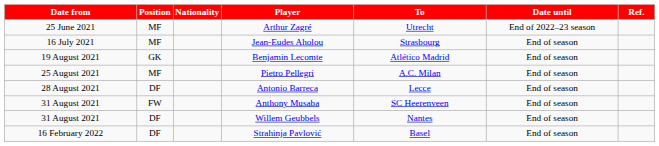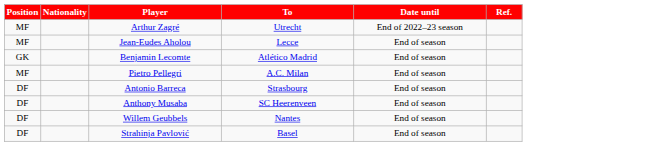 <table class="wikitable"  style="text-align:center; font-size:90%; ">
 <tr>
-<th style="background:#ff0000; color:white; width:200px;">Date from</th>
 <th style="background:#ff0000; color:white; width:50px;">Position</th>
 <th style="background:#ff0000; color:white; width:50px;">Nationality</th>
 <th style="background:#ff0000; color:white; width:200px;">Player</th>
 <th style="background:#ff0000; color:white; width:200px;">To</th>
 <th style="background:#ff0000; color:white; width:200px;">Date until</th>
 <th style="background:#ff0000; color:white; width:50px;">Ref.</th>
 </tr>
 <tr>
-<td>25 June 2021</td>
 <td>MF</td>
 <td></td>
 <td><a href='#'>Arthur Zagré</a></td>
 <td><a href='#'>Utrecht</a></td>
 <td>End of 2022–23 season</td>
 <td></td>
 </tr>
 <tr>
-<td>16 July 2021</td>
 <td>MF</td>
 <td></td>
 <td><a href='#'>Jean-Eudes Aholou</a></td>
-<td><a href='#'>Strasbourg</a></td>
+<td><a href='#'>Lecce</a></td>
 <td>End of season</td>
 <td></td>
 </tr>
 <tr>
-<td>19 August 2021</td>
 <td>GK</td>
 <td></td>
 <td><a href='#'>Benjamin Lecomte</a></td>
 <td><a href='#'>Atlético Madrid</a></td>
 <td>End of season</td>
 <td></td>
 </tr>
 <tr>
-<td>25 August 2021</td>
 <td>MF</td>
 <td></td>
 <td><a href='#'>Pietro Pellegri</a></td>
 <td><a href='#'>A.C. Milan</a></td>
 <td>End of season</td>
 <td></td>
 </tr>
 <tr>
-<td>28 August 2021</td>
 <td>DF</td>
 <td></td>
 <td><a href='#'>Antonio Barreca</a></td>
-<td><a href='#'>Lecce</a></td>
+<td><a href='#'>Strasbourg</a></td>
 <td>End of season</td>
 <td></td>
 </tr>
 <tr>
-<td>31 August 2021</td>
-<td>FW</td>
+<td>DF</td>
 <td></td>
 <td><a href='#'>Anthony Musaba</a></td>
 <td><a href='#'>SC Heerenveen</a></td>
 <td>End of season</td>
 <td></td>
 </tr>
 <tr>
-<td>31 August 2021</td>
 <td>DF</td>
 <td></td>
 <td><a href='#'>Willem Geubbels</a></td>
 <td><a href='#'>Nantes</a></td>
 <td>End of season</td>
 <td></td>
 </tr>
 <tr>
-<td>16 February 2022</td>
 <td>DF</td>
 <td></td>
 <td><a href='#'>Strahinja Pavlović</a></td>
 <td><a href='#'>Basel</a></td>
 <td>End of season</td>
 <td></td>
 </tr>
 </table>
